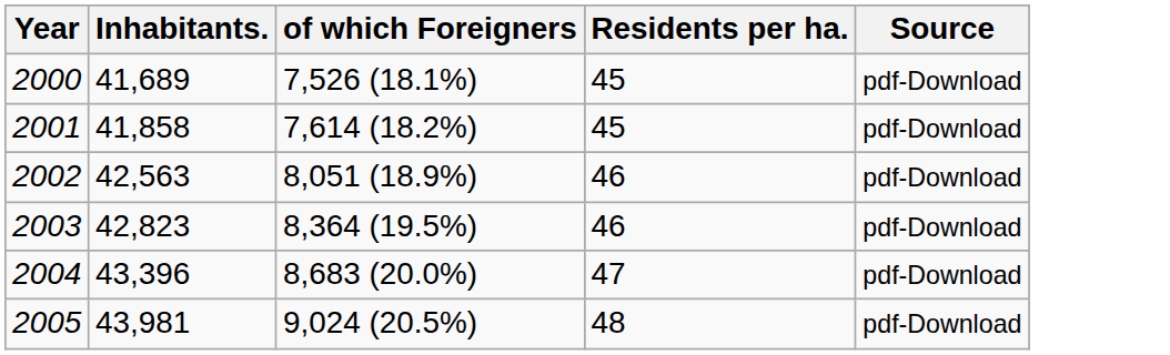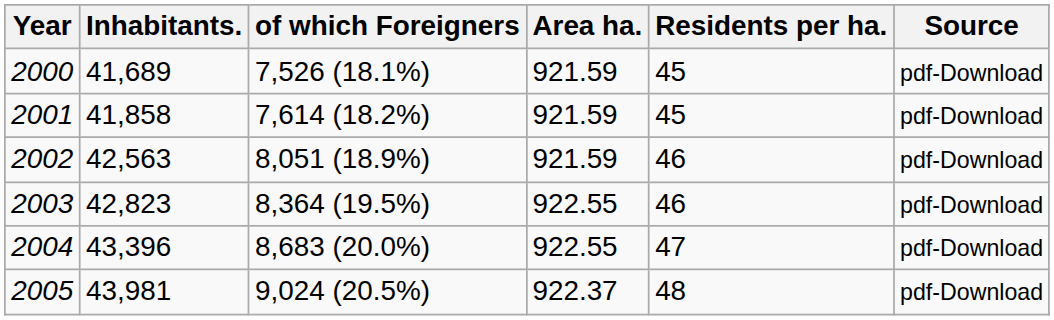 <table class="wikitable">
 <tr>
 <th>Year</th>
 <th>Inhabitants.</th>
 <th>of which Foreigners</th>
+<th>Area ha.</th>
 <th>Residents per ha.</th>
 <th>Source</th>
 </tr>
 <tr ---->
 <td><em>2000</em></td>
 <td>41,689</td>
 <td>7,526 (18.1%)</td>
+<td>921.59</td>
 <td>45</td>
 <td><small> pdf-Download</small></td>
 </tr>
 <tr ---->
 <td><em>2001</em></td>
 <td>41,858</td>
 <td>7,614 (18.2%)</td>
+<td>921.59</td>
 <td>45</td>
 <td><small> pdf-Download</small></td>
 </tr>
 <tr ---->
 <td><em>2002</em></td>
 <td>42,563</td>
 <td>8,051 (18.9%)</td>
+<td>921.59</td>
 <td>46</td>
 <td><small> pdf-Download</small></td>
 </tr>
 <tr ---->
 <td><em>2003</em></td>
 <td>42,823</td>
 <td>8,364 (19.5%)</td>
+<td>922.55</td>
 <td>46</td>
 <td><small> pdf-Download</small></td>
 </tr>
 <tr ---->
 <td><em>2004</em></td>
 <td>43,396</td>
 <td>8,683 (20.0%)</td>
+<td>922.55</td>
 <td>47</td>
 <td><small> pdf-Download</small></td>
 </tr>
 <tr ---->
 <td><em>2005</em></td>
 <td>43,981</td>
 <td>9,024 (20.5%)</td>
+<td>922.37</td>
 <td>48</td>
 <td><small> pdf-Download</small></td>
 </tr>
 </table>
